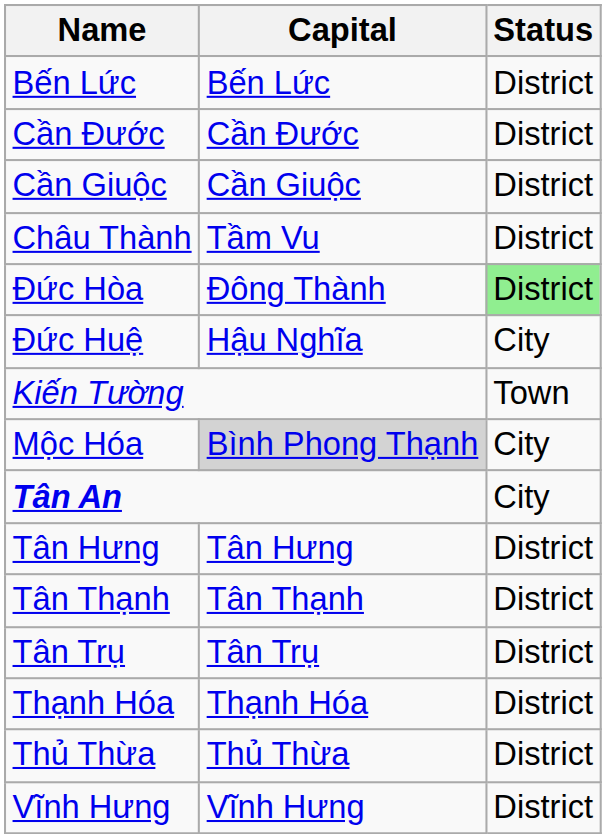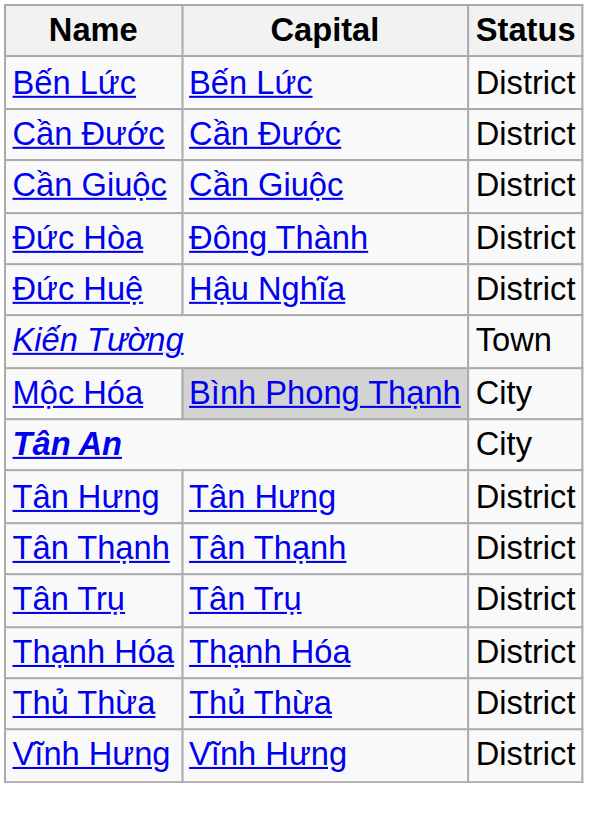 <table class="wikitable sortable">
 <tr>
 <th>Name</th>
 <th>Capital</th>
 <th>Status</th>
 </tr>
 <tr>
 <td><a href='#'>Bến Lức</a></td>
 <td><a href='#'>Bến Lức</a></td>
 <td>District</td>
 </tr>
 <tr>
 <td><a href='#'>Cần Đước</a></td>
 <td><a href='#'>Cần Đước</a></td>
 <td>District</td>
 </tr>
 <tr>
 <td><a href='#'>Cần Giuộc</a></td>
 <td><a href='#'>Cần Giuộc</a></td>
 <td>District</td>
 </tr>
 <tr>
-<td><a href='#'>Châu Thành</a></td>
-<td><a href='#'>Tầm Vu</a></td>
-<td>District</td>
-</tr>
-<tr>
 <td><a href='#'>Đức Hòa</a></td>
 <td><a href='#'>Đông Thành</a></td>
-<td style="background: lightgreen;">District</td>
+<td>District</td>
 </tr>
 <tr>
 <td><a href='#'>Đức Huệ</a></td>
 <td><a href='#'>Hậu Nghĩa</a></td>
-<td>City</td>
+<td>District</td>
 </tr>
 <tr>
 <td colspan="2"><em><a href='#'>Kiến Tường</a></em></td>
 <td>Town</td>
 </tr>
 <tr>
 <td><a href='#'>Mộc Hóa</a></td>
 <td style="background: lightgrey;"><a href='#'>Bình Phong Thạnh</a></td>
 <td>City</td>
 </tr>
 <tr>
 <td colspan="2"><strong><em><a href='#'>Tân An</a></em></strong></td>
 <td>City</td>
 </tr>
 <tr>
 <td><a href='#'>Tân Hưng</a></td>
 <td><a href='#'>Tân Hưng</a></td>
 <td>District</td>
 </tr>
 <tr>
 <td><a href='#'>Tân Thạnh</a></td>
 <td><a href='#'>Tân Thạnh</a></td>
 <td>District</td>
 </tr>
 <tr>
 <td><a href='#'>Tân Trụ</a></td>
 <td><a href='#'>Tân Trụ</a></td>
 <td>District</td>
 </tr>
 <tr>
 <td><a href='#'>Thạnh Hóa</a></td>
 <td><a href='#'>Thạnh Hóa</a></td>
 <td>District</td>
 </tr>
 <tr>
 <td><a href='#'>Thủ Thừa</a></td>
 <td><a href='#'>Thủ Thừa</a></td>
 <td>District</td>
 </tr>
 <tr>
 <td><a href='#'>Vĩnh Hưng</a></td>
 <td><a href='#'>Vĩnh Hưng</a></td>
 <td>District</td>
 </tr>
 </table>
